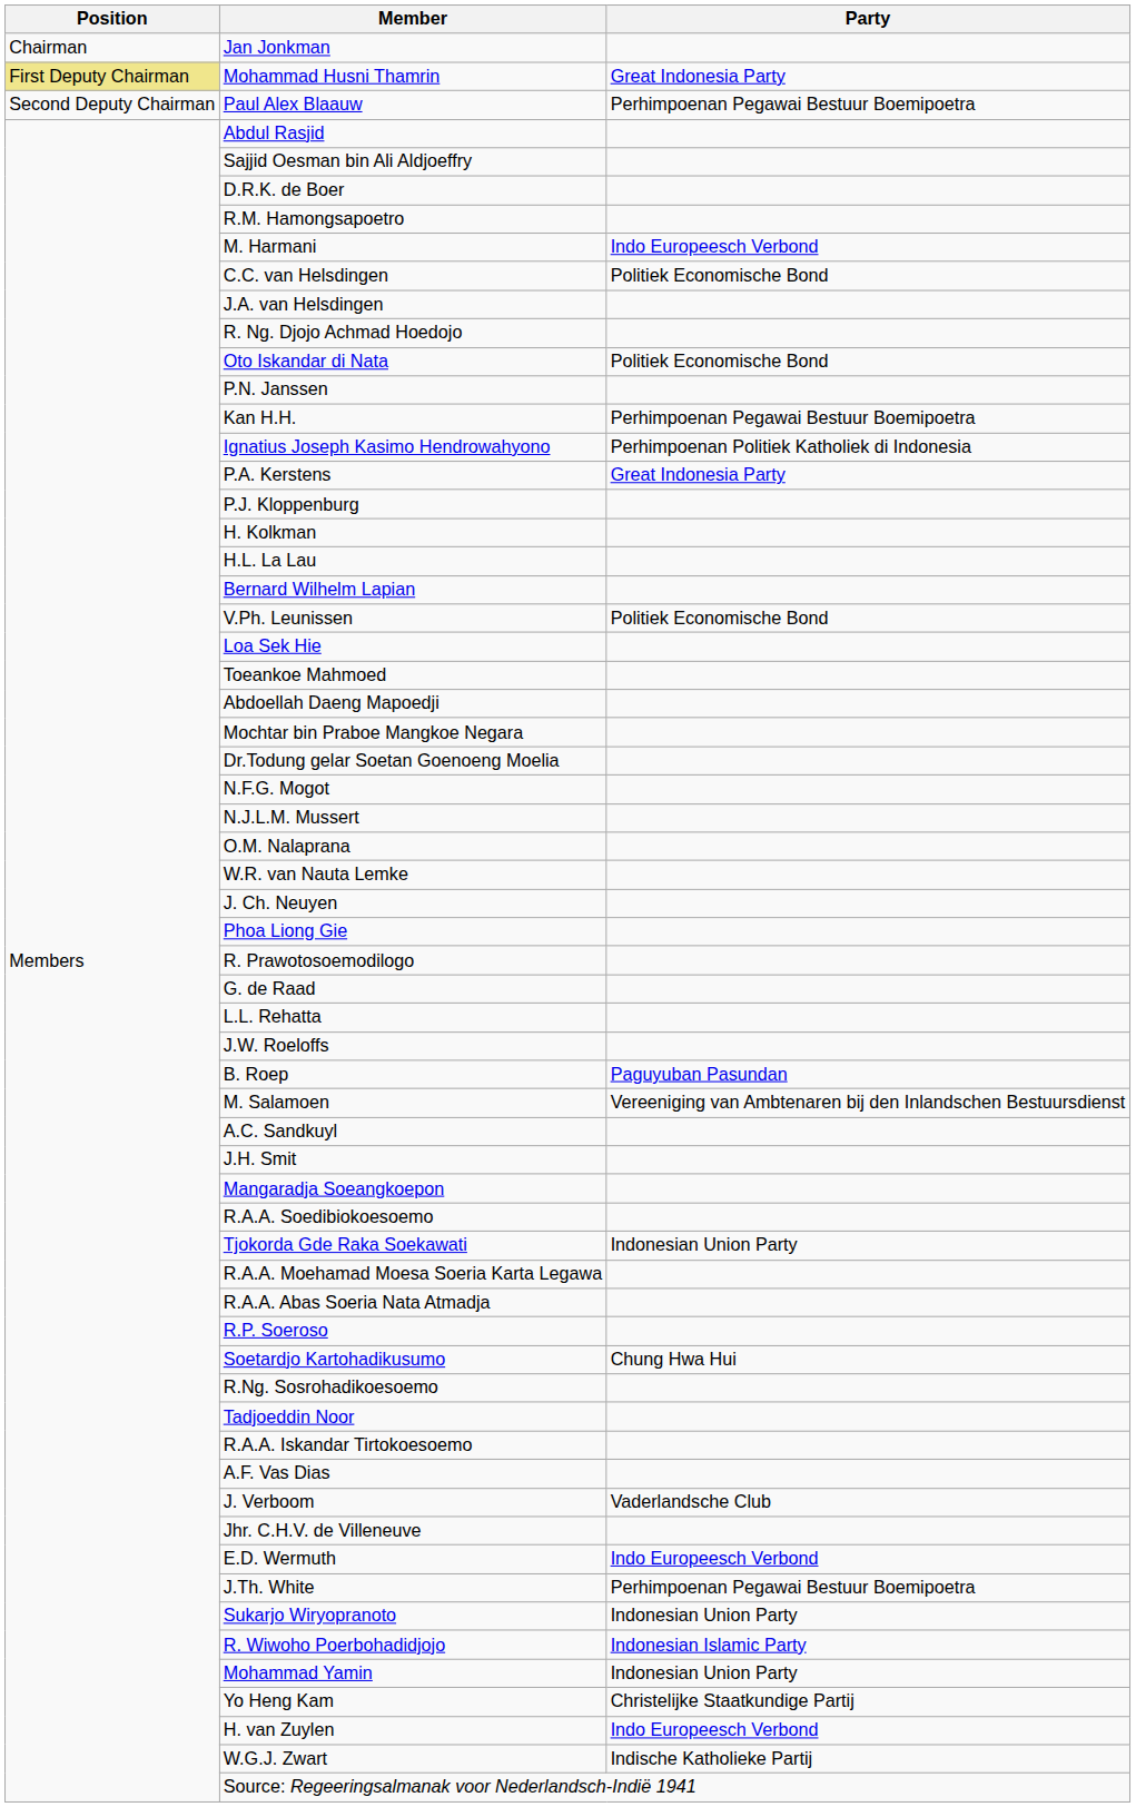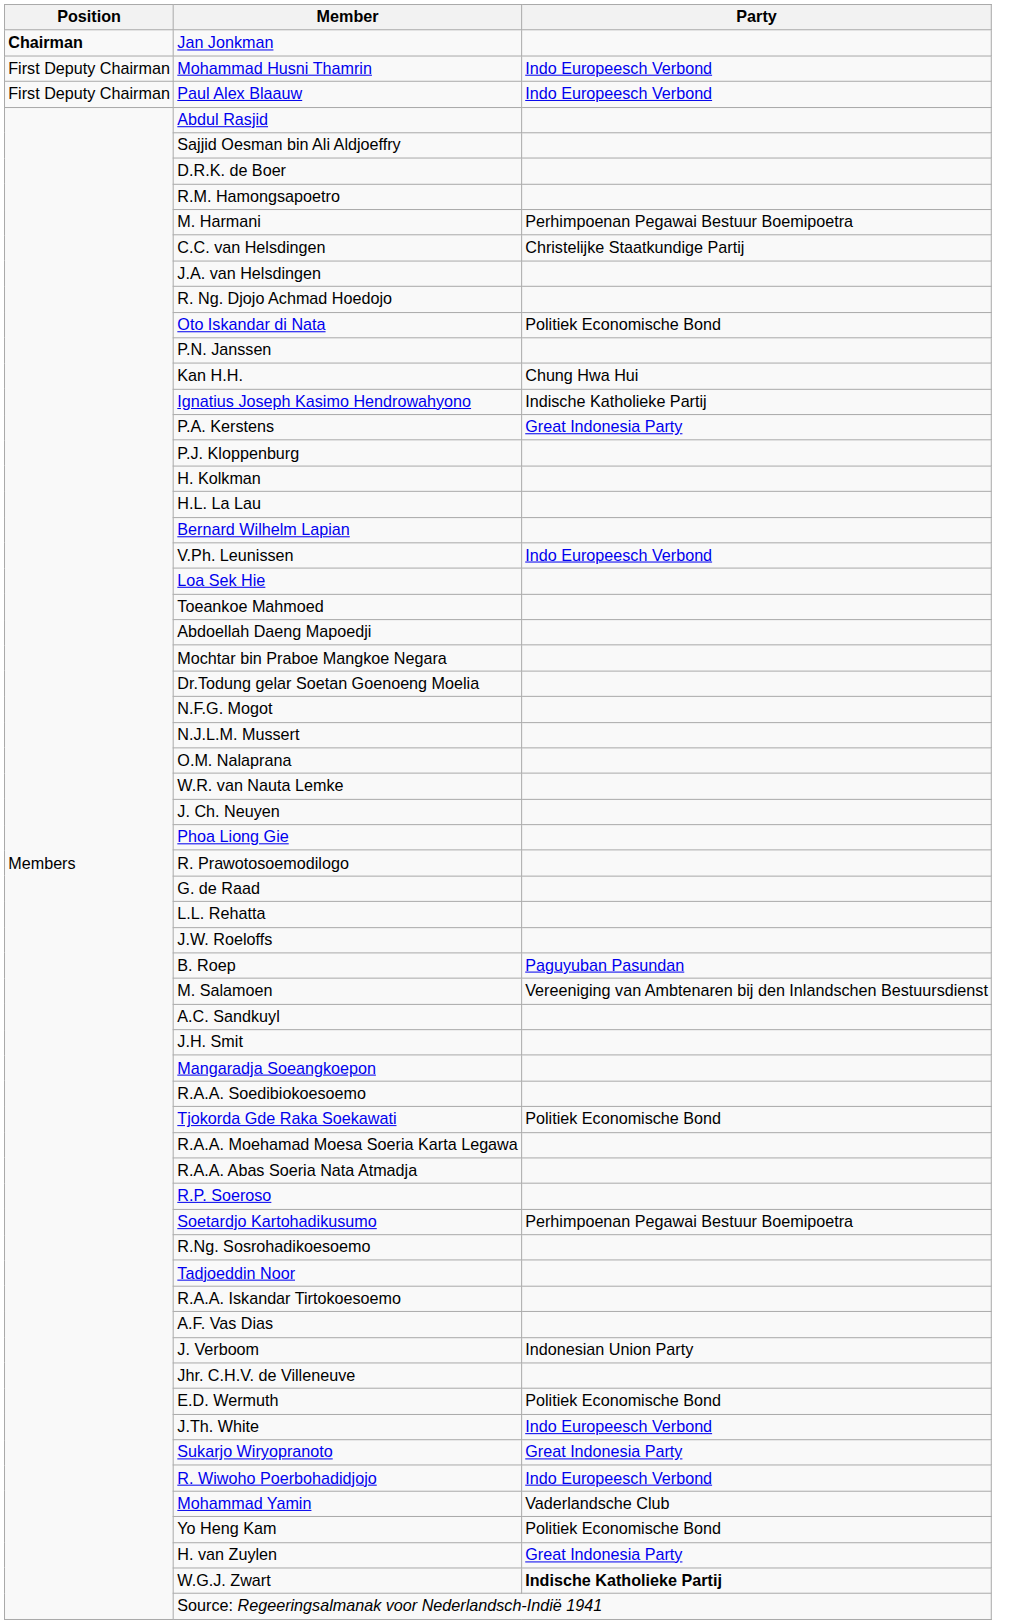 <table class=wikitable>
 <tr>
 <th>Position</th>
 <th>Member</th>
 <th>Party</th>
 </tr>
 <tr>
-<td>Chairman</td>
+<td><strong>Chairman</strong></td>
 <td><a href='#'>Jan Jonkman</a></td>
 <td></td>
 </tr>
 <tr>
-<td style="background: khaki;">First Deputy Chairman</td>
+<td>First Deputy Chairman</td>
 <td><a href='#'>Mohammad Husni Thamrin</a></td>
-<td><a href='#'>Great Indonesia Party</a></td>
+<td><a href='#'>Indo Europeesch Verbond</a></td>
 </tr>
 <tr>
-<td>Second Deputy Chairman</td>
+<td>First Deputy Chairman</td>
 <td><a href='#'>Paul Alex Blaauw</a></td>
-<td>Perhimpoenan Pegawai Bestuur Boemipoetra</td>
+<td><a href='#'>Indo Europeesch Verbond</a></td>
 </tr>
 <tr>
 <td rowspan=61>Members</td>
 <td><a href='#'>Abdul Rasjid</a></td>
 <td></td>
 </tr>
 <tr>
 <td>Sajjid Oesman bin Ali Aldjoeffry</td>
 <td></td>
 </tr>
 <tr>
 <td>D.R.K. de Boer</td>
 <td></td>
 </tr>
 <tr>
 <td>R.M. Hamongsapoetro</td>
 <td></td>
 </tr>
 <tr>
 <td>M. Harmani</td>
-<td><a href='#'>Indo Europeesch Verbond</a></td>
+<td>Perhimpoenan Pegawai Bestuur Boemipoetra</td>
 </tr>
 <tr>
 <td>C.C. van  Helsdingen</td>
-<td>Politiek Economische Bond</td>
+<td>Christelijke Staatkundige Partij</td>
 </tr>
 <tr>
 <td>J.A. van Helsdingen</td>
 <td></td>
 </tr>
 <tr>
 <td>R. Ng. Djojo Achmad Hoedojo</td>
 <td></td>
 </tr>
 <tr>
 <td><a href='#'>Oto Iskandar di Nata</a></td>
 <td>Politiek Economische Bond</td>
 </tr>
 <tr>
 <td>P.N. Janssen</td>
 <td></td>
 </tr>
 <tr>
 <td>Kan Н.Н.</td>
-<td>Perhimpoenan Pegawai Bestuur Boemipoetra</td>
+<td>Chung Hwa Hui</td>
 </tr>
 <tr>
 <td><a href='#'>Ignatius Joseph Kasimo Hendrowahyono</a></td>
-<td>Perhimpoenan Politiek Katholiek di Indonesia</td>
+<td>Indische Katholieke Partij</td>
 </tr>
 <tr>
 <td>P.A. Kerstens</td>
 <td><a href='#'>Great Indonesia Party</a></td>
 </tr>
 <tr>
 <td>P.J. Kloppenburg</td>
 <td></td>
 </tr>
 <tr>
 <td>H. Kolkman</td>
 <td></td>
 </tr>
 <tr>
 <td>H.L. La Lau</td>
 <td></td>
 </tr>
 <tr>
 <td><a href='#'>Bernard Wilhelm Lapian</a></td>
 <td></td>
 </tr>
 <tr>
 <td>V.Ph. Leunissen</td>
-<td>Politiek Economische Bond</td>
+<td><a href='#'>Indo Europeesch Verbond</a></td>
 </tr>
 <tr>
 <td><a href='#'>Loa Sek Hie</a></td>
 <td></td>
 </tr>
 <tr>
 <td>Toeankoe Mahmoed</td>
 <td></td>
 </tr>
 <tr>
 <td>Abdoellah Daeng Mapoedji</td>
 <td></td>
 </tr>
 <tr>
 <td>Mochtar bin Praboe Mangkoe Negara</td>
 <td></td>
 </tr>
 <tr>
 <td>Dr.Todung gelar Soetan Goenoeng  Moelia</td>
 <td></td>
 </tr>
 <tr>
 <td>N.F.G. Mogot</td>
 <td></td>
 </tr>
 <tr>
 <td>N.J.L.M. Mussert</td>
 <td></td>
 </tr>
 <tr>
 <td>O.M. Nalaprana</td>
 <td></td>
 </tr>
 <tr>
 <td>W.R. van Nauta Lemke</td>
 <td></td>
 </tr>
 <tr>
 <td>J. Ch. Neuyen</td>
 <td></td>
 </tr>
 <tr>
 <td><a href='#'>Phoa Liong Gie</a></td>
 <td></td>
 </tr>
 <tr>
 <td>R. Prawotosoemodilogo</td>
 <td></td>
 </tr>
 <tr>
 <td>G. de Raad</td>
 <td></td>
 </tr>
 <tr>
 <td>L.L. Rehatta</td>
 <td></td>
 </tr>
 <tr>
 <td>J.W. Roeloffs</td>
 <td></td>
 </tr>
 <tr>
 <td>B. Roep</td>
 <td><a href='#'>Paguyuban Pasundan</a></td>
 </tr>
 <tr>
 <td>M. Salamoen</td>
 <td>Vereeniging van Ambtenaren bij den Inlandschen Bestuursdienst</td>
 </tr>
 <tr>
 <td>A.C. Sandkuyl</td>
 <td></td>
 </tr>
 <tr>
 <td>J.H. Smit</td>
 <td></td>
 </tr>
 <tr>
 <td><a href='#'>Mangaradja Soeangkoepon</a></td>
 <td></td>
 </tr>
 <tr>
 <td>R.A.A. Soedibiokoesoemo</td>
 <td></td>
 </tr>
 <tr>
 <td><a href='#'>Tjokorda Gde Raka Soekawati</a></td>
-<td>Indonesian Union Party</td>
+<td>Politiek Economische Bond</td>
 </tr>
 <tr>
 <td>R.A.A. Moehamad Moesa Soeria Karta Legawa</td>
 <td></td>
 </tr>
 <tr>
 <td>R.A.A. Abas Soeria Nata Atmadja</td>
 <td></td>
 </tr>
 <tr>
 <td><a href='#'>R.P. Soeroso</a></td>
 <td></td>
 </tr>
 <tr>
 <td><a href='#'>Soetardjo Kartohadikusumo</a></td>
-<td>Chung Hwa Hui</td>
+<td>Perhimpoenan Pegawai Bestuur Boemipoetra</td>
 </tr>
 <tr>
 <td>R.Ng. Sosrohadikoesoemo</td>
 <td></td>
 </tr>
 <tr>
 <td><a href='#'>Tadjoeddin Noor</a></td>
 <td></td>
 </tr>
 <tr>
 <td>R.A.A. Iskandar Tirtokoesoemo</td>
 <td></td>
 </tr>
 <tr>
 <td>A.F. Vas Dias</td>
 <td></td>
 </tr>
 <tr>
 <td>J. Verboom</td>
-<td>Vaderlandsche Club</td>
+<td>Indonesian Union Party</td>
 </tr>
 <tr>
 <td>Jhr. C.H.V. de Villeneuve</td>
 <td></td>
 </tr>
 <tr>
 <td>E.D. Wermuth</td>
+<td>Politiek Economische Bond</td>
+</tr>
+<tr>
+<td>J.Th. White</td>
 <td><a href='#'>Indo Europeesch Verbond</a></td>
 </tr>
 <tr>
-<td>J.Th. White</td>
-<td>Perhimpoenan Pegawai Bestuur Boemipoetra</td>
-</tr>
-<tr>
 <td><a href='#'>Sukarjo Wiryopranoto</a></td>
-<td>Indonesian Union Party</td>
+<td><a href='#'>Great Indonesia Party</a></td>
 </tr>
 <tr>
 <td><a href='#'>R. Wiwoho Poerbohadidjojo</a></td>
-<td><a href='#'>Indonesian Islamic Party</a></td>
+<td><a href='#'>Indo Europeesch Verbond</a></td>
 </tr>
 <tr>
 <td><a href='#'>Mohammad Yamin</a></td>
-<td>Indonesian Union Party</td>
+<td>Vaderlandsche Club</td>
 </tr>
 <tr>
 <td>Yo Heng Kam</td>
-<td>Christelijke Staatkundige Partij</td>
+<td>Politiek Economische Bond</td>
 </tr>
 <tr>
 <td>H. van Zuylen</td>
-<td><a href='#'>Indo Europeesch Verbond</a></td>
+<td><a href='#'>Great Indonesia Party</a></td>
 </tr>
 <tr>
 <td>W.G.J. Zwart</td>
-<td>Indische Katholieke Partij</td>
+<td><strong>Indische Katholieke Partij</strong></td>
 </tr>
 <tr>
 <td colspan=3>Source: <em>Regeeringsalmanak voor Nederlandsch-Indië 1941</em></td>
 </tr>
 </table>
